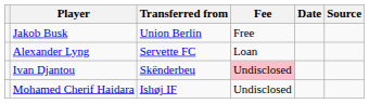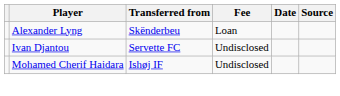 <table class="wikitable plainrowheaders sortable">
 <tr>
 <th></th>
 <th scope="col">Player</th>
 <th>Transferred from</th>
 <th style="width: 80px;">Fee</th>
 <th scope="col">Date</th>
 <th scope="col">Source</th>
 </tr>
 <tr>
 <td align="center"></td>
-<td> <a href='#'>Jakob Busk</a></td>
-<td> <a href='#'>Union Berlin</a></td>
-<td>Free</td>
-<td></td>
-<td></td>
-</tr>
-<tr>
-<td align="center"></td>
 <td> <a href='#'>Alexander Lyng</a></td>
-<td> <a href='#'>Servette FC</a></td>
+<td> <a href='#'>Skënderbeu</a></td>
 <td>Loan</td>
 <td></td>
 <td></td>
 </tr>
 <tr>
 <td align="center"></td>
 <td> <a href='#'>Ivan Djantou</a></td>
-<td> <a href='#'>Skënderbeu</a></td>
-<td style="background: pink;">Undisclosed</td>
+<td> <a href='#'>Servette FC</a></td>
+<td>Undisclosed</td>
 <td></td>
 <td></td>
 </tr>
 <tr>
 <td align="center"></td>
 <td> <a href='#'>Mohamed Cherif Haidara</a></td>
 <td> <a href='#'>Ishøj IF</a></td>
 <td>Undisclosed</td>
 <td></td>
 <td></td>
 </tr>
 </table>
